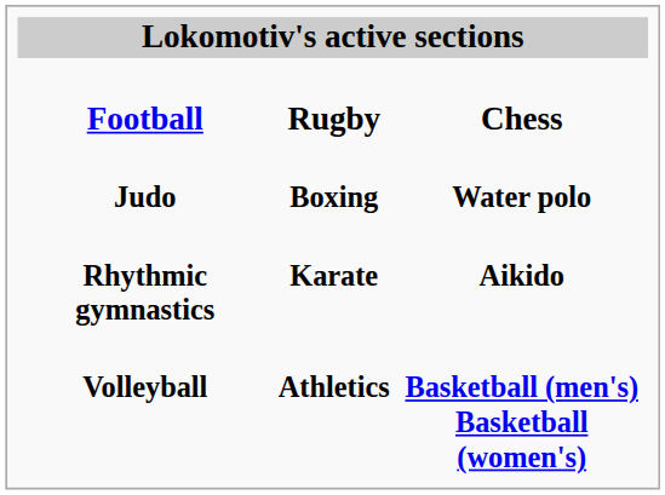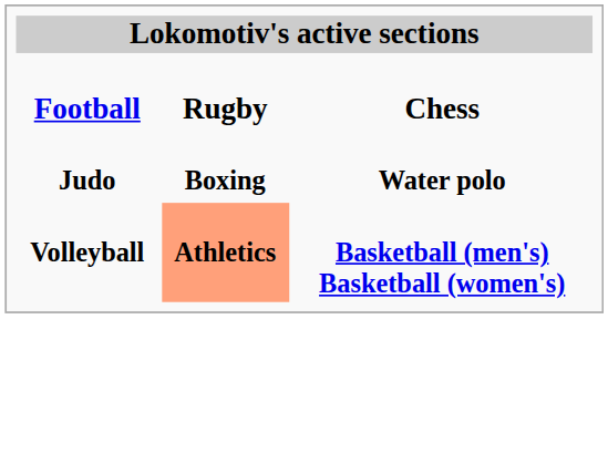 <table class="infobox" style="width: 20em; font-size: 95%em;">
 <tr bgcolor="#cccccc" style="text-align: center">
 <th colspan="3">Lokomotiv's active sections</th>
 </tr>
 <tr style="text-align: center">
 <td><br><strong><a href='#'>Football</a></strong></td>
 <td><br><strong>Rugby</strong></td>
 <td><br><strong>Chess</strong></td>
 </tr>
 <tr style="font-size: 90%; text-align: center">
 <td><br><strong>Judo</strong></td>
 <td><br><strong>Boxing</strong></td>
 <td><br><strong>Water polo</strong></td>
 </tr>
 <tr style="font-size: 90%; text-align: center">
-<td><br><strong>Rhythmic gymnastics</strong></td>
-<td><br><strong>Karate</strong></td>
-<td><br><strong>Aikido</strong></td>
-</tr>
-<tr style="font-size: 90%; text-align: center">
 <td><br><strong>Volleyball</strong></td>
-<td><br><strong>Athletics</strong></td>
+<td style="background: lightsalmon;"><br><strong>Athletics</strong></td>
 <td><br><strong><a href='#'>Basketball (men's)</a></strong><br><strong><a href='#'>Basketball (women's)</a></strong></td>
 </tr>
 </table>
